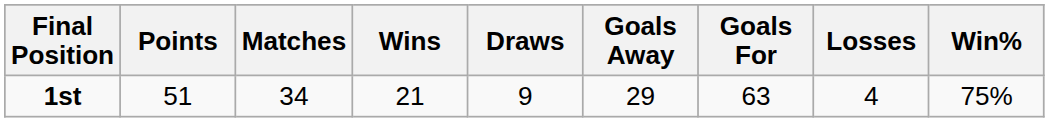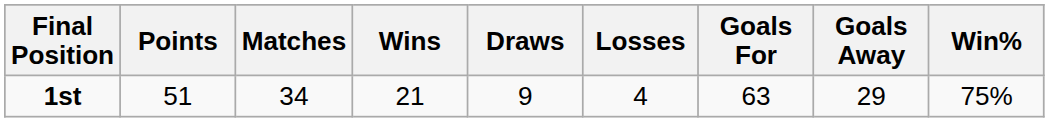 <table class="wikitable" style="font-size: 95%; text-align: center;">
 <tr>
 <th width=60>Final Position</th>
 <th width=60>Points</th>
 <th width=60>Matches</th>
 <th width=60>Wins</th>
 <th width=60>Draws</th>
+<th width=60>Losses</th>
+<th width=60>Goals For</th>
 <th width=60>Goals Away</th>
-<th width=60>Goals For</th>
-<th width=60>Losses</th>
 <th width=60>Win%</th>
 </tr>
 <tr>
 <td><strong>1st</strong></td>
 <td>51</td>
 <td>34</td>
 <td>21</td>
 <td>9</td>
+<td>4</td>
+<td>63</td>
 <td>29</td>
-<td>63</td>
-<td>4</td>
 <td>75%</td>
 </tr>
 </table>
